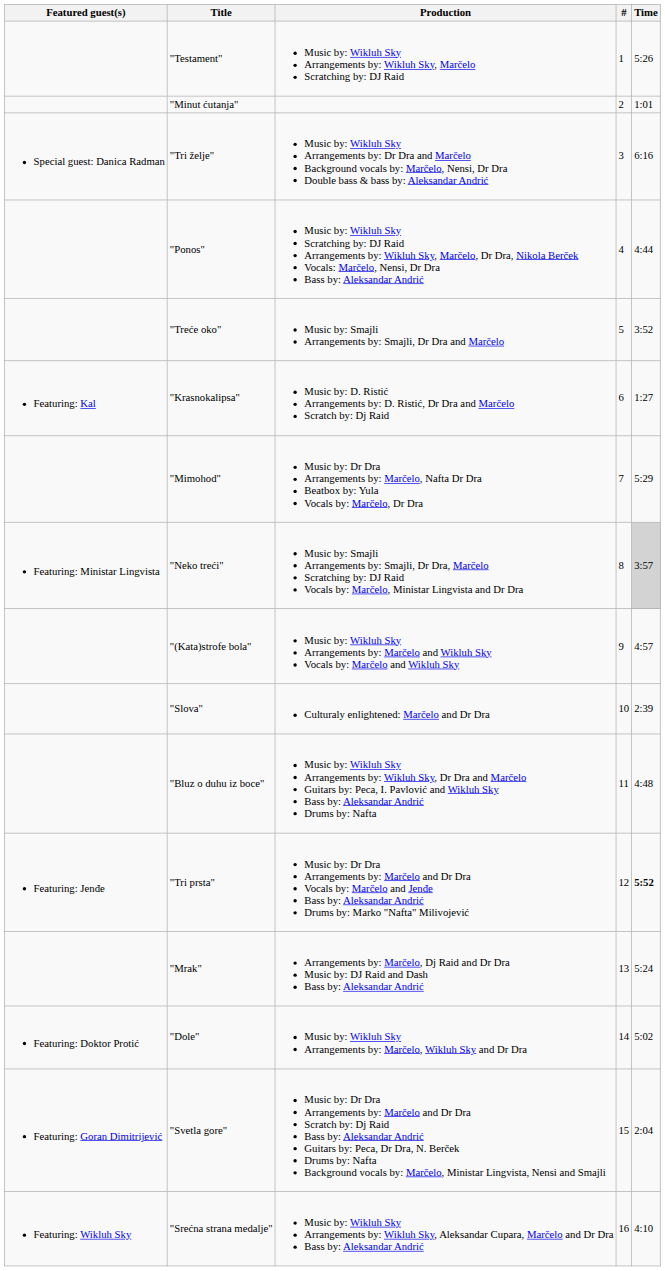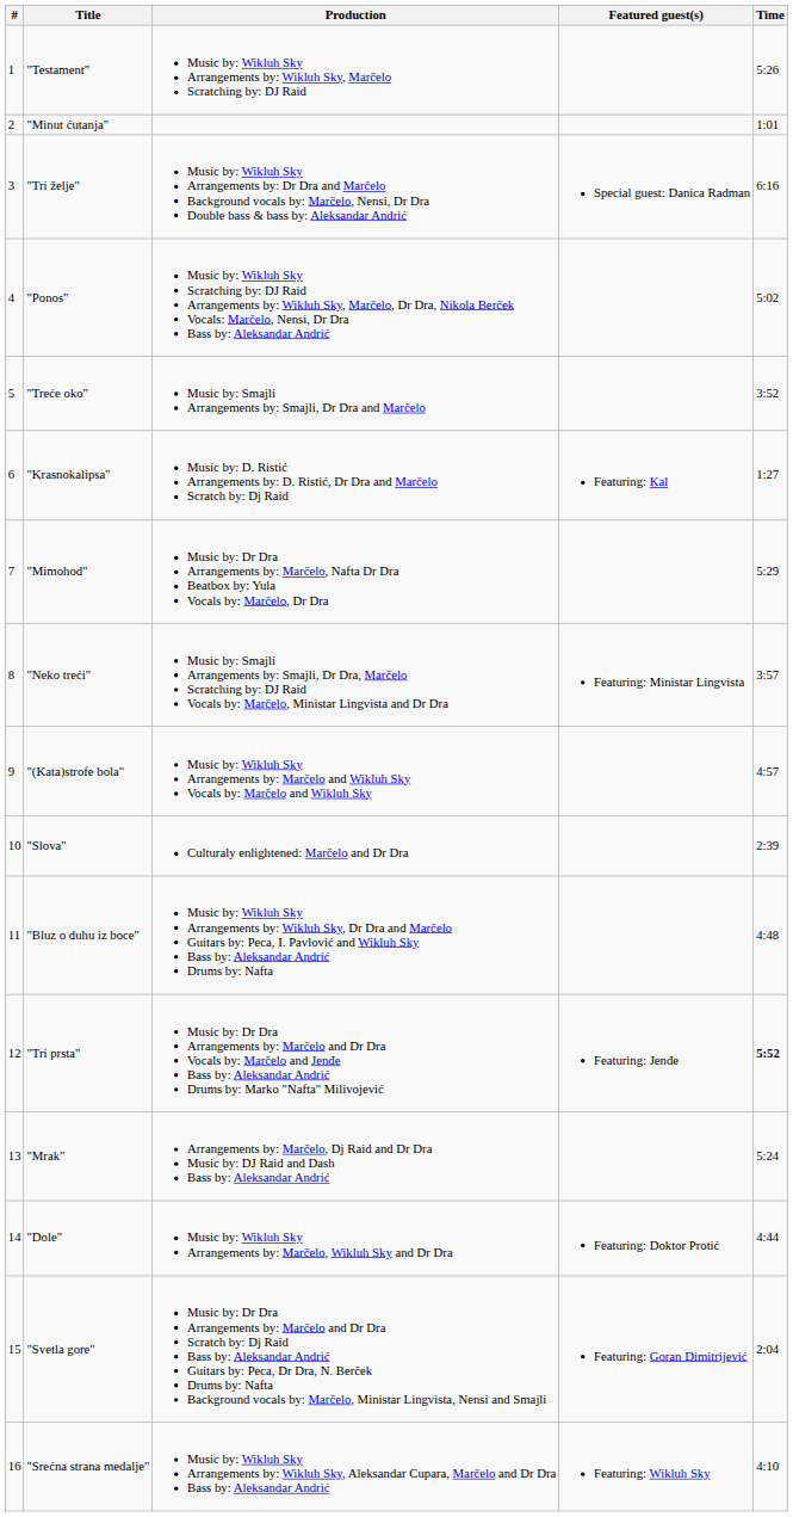 <table class="wikitable">
 <tr>
-<th>Featured guest(s)</th>
+<th>#</th>
 <th>Title</th>
 <th>Production</th>
-<th>#</th>
+<th>Featured guest(s)</th>
 <th>Time</th>
 </tr>
 <tr>
-<td></td>
+<td>1</td>
 <td>"Testament"</td>
 <td><br><ul><li>Music by: <a href='#'>Wikluh Sky</a></li><li>Arrangements by: <a href='#'>Wikluh Sky</a>, <a href='#'>Marčelo</a></li><li>Scratching by: DJ Raid</li></ul></td>
-<td>1</td>
+<td></td>
 <td>5:26</td>
 </tr>
 <tr>
-<td></td>
+<td>2</td>
 <td>"Minut ćutanja"</td>
 <td></td>
-<td>2</td>
+<td></td>
 <td>1:01</td>
 </tr>
 <tr>
-<td><br><ul><li>Special guest: Danica Radman</li></ul></td>
+<td>3</td>
 <td>"Tri želje"</td>
 <td><br><ul><li>Music by: <a href='#'>Wikluh Sky</a></li><li>Arrangements by: Dr Dra and <a href='#'>Marčelo</a></li><li>Background vocals by: <a href='#'>Marčelo</a>, Nensi, Dr Dra</li><li>Double bass & bass by: <a href='#'>Aleksandar Andrić</a></li></ul></td>
-<td>3</td>
+<td><br><ul><li>Special guest: Danica Radman</li></ul></td>
 <td>6:16</td>
 </tr>
 <tr>
-<td></td>
+<td>4</td>
 <td>"Ponos"</td>
 <td><br><ul><li>Music by: <a href='#'>Wikluh Sky</a></li><li>Scratching by: DJ Raid</li><li>Arrangements by: <a href='#'>Wikluh Sky</a>, <a href='#'>Marčelo</a>, Dr Dra, <a href='#'>Nikola Berček</a></li><li>Vocals: <a href='#'>Marčelo</a>, Nensi, Dr Dra</li><li>Bass by: <a href='#'>Aleksandar Andrić</a></li></ul></td>
-<td>4</td>
+<td></td>
+<td>5:02</td>
+</tr>
+<tr>
+<td>5</td>
+<td>"Treće oko"</td>
+<td><br><ul><li>Music by: Smajli</li><li>Arrangements by: Smajli, Dr Dra and <a href='#'>Marčelo</a></li></ul></td>
+<td></td>
+<td>3:52</td>
+</tr>
+<tr>
+<td>6</td>
+<td>"Krasnokalipsa"</td>
+<td><br><ul><li>Music by: D. Ristić</li><li>Arrangements by: D. Ristić, Dr Dra and <a href='#'>Marčelo</a></li><li>Scratch by: Dj Raid</li></ul></td>
+<td><br><ul><li>Featuring: <a href='#'>Kal</a></li></ul></td>
+<td>1:27</td>
+</tr>
+<tr>
+<td>7</td>
+<td>"Mimohod"</td>
+<td><br><ul><li>Music by: Dr Dra</li><li>Arrangements by: <a href='#'>Marčelo</a>, Nafta Dr Dra</li><li>Beatbox by: Yula</li><li>Vocals by: <a href='#'>Marčelo</a>, Dr Dra</li></ul></td>
+<td></td>
+<td>5:29</td>
+</tr>
+<tr>
+<td>8</td>
+<td>"Neko treći"</td>
+<td><br><ul><li>Music by: Smajli</li><li>Arrangements by: Smajli, Dr Dra, <a href='#'>Marčelo</a></li><li>Scratching by: DJ Raid</li><li>Vocals by: <a href='#'>Marčelo</a>, Ministar Lingvista and Dr Dra</li></ul></td>
+<td><br><ul><li>Featuring: Ministar Lingvista</li></ul></td>
+<td>3:57</td>
+</tr>
+<tr>
+<td>9</td>
+<td>"(Kata)strofe bola"</td>
+<td><br><ul><li>Music by: <a href='#'>Wikluh Sky</a></li><li>Arrangements by: <a href='#'>Marčelo</a> and <a href='#'>Wikluh Sky</a></li><li>Vocals by: <a href='#'>Marčelo</a> and <a href='#'>Wikluh Sky</a></li></ul></td>
+<td></td>
+<td>4:57</td>
+</tr>
+<tr>
+<td>10</td>
+<td>"Slova"</td>
+<td><br><ul><li>Culturaly enlightened: <a href='#'>Marčelo</a> and Dr Dra</li></ul></td>
+<td></td>
+<td>2:39</td>
+</tr>
+<tr>
+<td>11</td>
+<td>"Bluz o duhu iz boce"</td>
+<td><br><ul><li>Music by: <a href='#'>Wikluh Sky</a></li><li>Arrangements by: <a href='#'>Wikluh Sky</a>, Dr Dra and <a href='#'>Marčelo</a></li><li>Guitars by: Peca, I. Pavlović and <a href='#'>Wikluh Sky</a></li><li>Bass by: <a href='#'>Aleksandar Andrić</a></li><li>Drums by: Nafta</li></ul></td>
+<td></td>
+<td>4:48</td>
+</tr>
+<tr>
+<td>12</td>
+<td>"Tri prsta"</td>
+<td><br><ul><li>Music by: Dr Dra</li><li>Arrangements by: <a href='#'>Marčelo</a> and Dr Dra</li><li>Vocals by: <a href='#'>Marčelo</a> and <a href='#'>Jenđe</a></li><li>Bass by: <a href='#'>Aleksandar Andrić</a></li><li>Drums by: Marko "Nafta" Milivojević</li></ul></td>
+<td><br><ul><li>Featuring: Jenđe</li></ul></td>
+<td><strong>5:52</strong></td>
+</tr>
+<tr>
+<td>13</td>
+<td>"Mrak"</td>
+<td><br><ul><li>Arrangements by: <a href='#'>Marčelo</a>, Dj Raid and Dr Dra</li><li>Music by: DJ Raid and Dash</li><li>Bass by: <a href='#'>Aleksandar Andrić</a></li></ul></td>
+<td></td>
+<td>5:24</td>
+</tr>
+<tr>
+<td>14</td>
+<td>"Dole"</td>
+<td><br><ul><li>Music by: <a href='#'>Wikluh Sky</a></li><li>Arrangements by: <a href='#'>Marčelo</a>, <a href='#'>Wikluh Sky</a> and Dr Dra</li></ul></td>
+<td><br><ul><li>Featuring: Doktor Protić</li></ul></td>
 <td>4:44</td>
 </tr>
 <tr>
-<td></td>
-<td>"Treće oko"</td>
-<td><br><ul><li>Music by: Smajli</li><li>Arrangements by: Smajli, Dr Dra and <a href='#'>Marčelo</a></li></ul></td>
-<td>5</td>
-<td>3:52</td>
-</tr>
-<tr>
-<td><br><ul><li>Featuring: <a href='#'>Kal</a></li></ul></td>
-<td>"Krasnokalipsa"</td>
-<td><br><ul><li>Music by: D. Ristić</li><li>Arrangements by: D. Ristić, Dr Dra and <a href='#'>Marčelo</a></li><li>Scratch by: Dj Raid</li></ul></td>
-<td>6</td>
-<td>1:27</td>
-</tr>
-<tr>
-<td></td>
-<td>"Mimohod"</td>
-<td><br><ul><li>Music by: Dr Dra</li><li>Arrangements by: <a href='#'>Marčelo</a>, Nafta Dr Dra</li><li>Beatbox by: Yula</li><li>Vocals by: <a href='#'>Marčelo</a>, Dr Dra</li></ul></td>
-<td>7</td>
-<td>5:29</td>
-</tr>
-<tr>
-<td><br><ul><li>Featuring: Ministar Lingvista</li></ul></td>
-<td>"Neko treći"</td>
-<td><br><ul><li>Music by: Smajli</li><li>Arrangements by: Smajli, Dr Dra, <a href='#'>Marčelo</a></li><li>Scratching by: DJ Raid</li><li>Vocals by: <a href='#'>Marčelo</a>, Ministar Lingvista and Dr Dra</li></ul></td>
-<td>8</td>
-<td style="background: lightgrey;">3:57</td>
-</tr>
-<tr>
-<td></td>
-<td>"(Kata)strofe bola"</td>
-<td><br><ul><li>Music by: <a href='#'>Wikluh Sky</a></li><li>Arrangements by: <a href='#'>Marčelo</a> and <a href='#'>Wikluh Sky</a></li><li>Vocals by: <a href='#'>Marčelo</a> and <a href='#'>Wikluh Sky</a></li></ul></td>
-<td>9</td>
-<td>4:57</td>
-</tr>
-<tr>
-<td></td>
-<td>"Slova"</td>
-<td><br><ul><li>Culturaly enlightened: <a href='#'>Marčelo</a> and Dr Dra</li></ul></td>
-<td>10</td>
-<td>2:39</td>
-</tr>
-<tr>
-<td></td>
-<td>"Bluz o duhu iz boce"</td>
-<td><br><ul><li>Music by: <a href='#'>Wikluh Sky</a></li><li>Arrangements by: <a href='#'>Wikluh Sky</a>, Dr Dra and <a href='#'>Marčelo</a></li><li>Guitars by: Peca, I. Pavlović and <a href='#'>Wikluh Sky</a></li><li>Bass by: <a href='#'>Aleksandar Andrić</a></li><li>Drums by: Nafta</li></ul></td>
-<td>11</td>
-<td>4:48</td>
-</tr>
-<tr>
-<td><br><ul><li>Featuring: Jenđe</li></ul></td>
-<td>"Tri prsta"</td>
-<td><br><ul><li>Music by: Dr Dra</li><li>Arrangements by: <a href='#'>Marčelo</a> and Dr Dra</li><li>Vocals by: <a href='#'>Marčelo</a> and <a href='#'>Jenđe</a></li><li>Bass by: <a href='#'>Aleksandar Andrić</a></li><li>Drums by: Marko "Nafta" Milivojević</li></ul></td>
-<td>12</td>
-<td><strong>5:52</strong></td>
-</tr>
-<tr>
-<td></td>
-<td>"Mrak"</td>
-<td><br><ul><li>Arrangements by: <a href='#'>Marčelo</a>, Dj Raid and Dr Dra</li><li>Music by: DJ Raid and Dash</li><li>Bass by: <a href='#'>Aleksandar Andrić</a></li></ul></td>
-<td>13</td>
-<td>5:24</td>
-</tr>
-<tr>
-<td><br><ul><li>Featuring: Doktor Protić</li></ul></td>
-<td>"Dole"</td>
-<td><br><ul><li>Music by: <a href='#'>Wikluh Sky</a></li><li>Arrangements by: <a href='#'>Marčelo</a>, <a href='#'>Wikluh Sky</a> and Dr Dra</li></ul></td>
-<td>14</td>
-<td>5:02</td>
-</tr>
-<tr>
-<td><br><ul><li>Featuring: <a href='#'>Goran Dimitrijević</a></li></ul></td>
+<td>15</td>
 <td>"Svetla gore"</td>
 <td><br><ul><li>Music by: Dr Dra</li><li>Arrangements by: <a href='#'>Marčelo</a> and Dr Dra</li><li>Scratch by: Dj Raid</li><li>Bass by: <a href='#'>Aleksandar Andrić</a></li><li>Guitars by: Peca, Dr Dra, N. Berček</li><li>Drums by: Nafta</li><li>Background vocals by: <a href='#'>Marčelo</a>, Ministar Lingvista, Nensi and Smajli</li></ul></td>
-<td>15</td>
+<td><br><ul><li>Featuring: <a href='#'>Goran Dimitrijević</a></li></ul></td>
 <td>2:04</td>
 </tr>
 <tr>
-<td><br><ul><li>Featuring: <a href='#'>Wikluh Sky</a></li></ul></td>
+<td>16</td>
 <td>"Srećna strana medalje"</td>
 <td><br><ul><li>Music by: <a href='#'>Wikluh Sky</a></li><li>Arrangements by: <a href='#'>Wikluh Sky</a>, Aleksandar Cupara, <a href='#'>Marčelo</a> and Dr Dra</li><li>Bass by: <a href='#'>Aleksandar Andrić</a></li></ul></td>
-<td>16</td>
+<td><br><ul><li>Featuring: <a href='#'>Wikluh Sky</a></li></ul></td>
 <td>4:10</td>
 </tr>
 </table>
